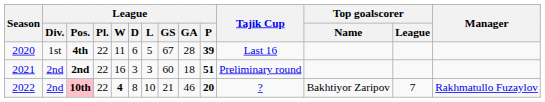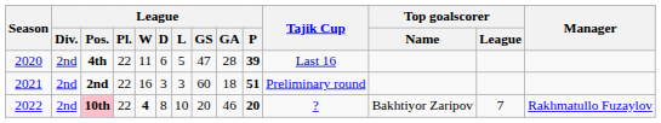 <table class="wikitable mw-collapsible mw-collapsed" align=center cellspacing="0" cellpadding="3" style="border:1px solid #AAAAAA;font-size:90%">
 <tr style="background:#efefef;">
 <th rowspan="2">Season</th>
 <th colspan="9">League</th>
 <th rowspan="2"><a href='#'>Tajik Cup</a></th>
 <th colspan="2">Top goalscorer</th>
 <th rowspan="2">Manager</th>
 </tr>
 <tr>
 <th>Div.</th>
 <th>Pos.</th>
 <th>Pl.</th>
 <th>W</th>
 <th>D</th>
 <th>L</th>
 <th>GS</th>
 <th>GA</th>
 <th>P</th>
 <th>Name</th>
 <th>League</th>
 </tr>
 <tr>
 <td align=center><a href='#'>2020</a></td>
-<td align=center>1st</td>
+<td align=center><a href='#'>2nd</a></td>
 <td align=center><strong>4th</strong></td>
 <td align=center>22</td>
 <td align=center>11</td>
 <td align=center>6</td>
 <td align=center>5</td>
-<td align=center>67</td>
+<td align=center>47</td>
 <td align=center>28</td>
 <td align=center><strong>39</strong></td>
 <td align=center><a href='#'>Last 16</a></td>
 <td align=center></td>
 <td align=center></td>
 <td align=center></td>
 </tr>
 <tr>
 <td align=center><a href='#'>2021</a></td>
 <td align=center><a href='#'>2nd</a></td>
 <td align=center><strong>2nd</strong></td>
 <td align=center>22</td>
 <td align=center>16</td>
 <td align=center>3</td>
 <td align=center>3</td>
 <td align=center>60</td>
 <td align=center>18</td>
 <td align=center><strong>51</strong></td>
 <td align=center><a href='#'>Preliminary round</a></td>
 <td align=center></td>
 <td align=center></td>
 <td align=center></td>
 </tr>
 <tr>
 <td align=center><a href='#'>2022</a></td>
 <td align=center><a href='#'>2nd</a></td>
 <td style="text-align:center; background:pink;"><strong>10th</strong></td>
 <td align=center>22</td>
 <td align=center><strong>4</strong></td>
 <td align=center>8</td>
 <td align=center>10</td>
-<td align=center>21</td>
+<td align=center>20</td>
 <td align=center>46</td>
 <td align=center><strong>20</strong></td>
 <td align=center><a href='#'>?</a></td>
 <td align=center> Bakhtiyor Zaripov</td>
 <td align=center>7</td>
 <td align=center> <a href='#'>Rakhmatullo Fuzaylov</a></td>
 </tr>
 </table>
